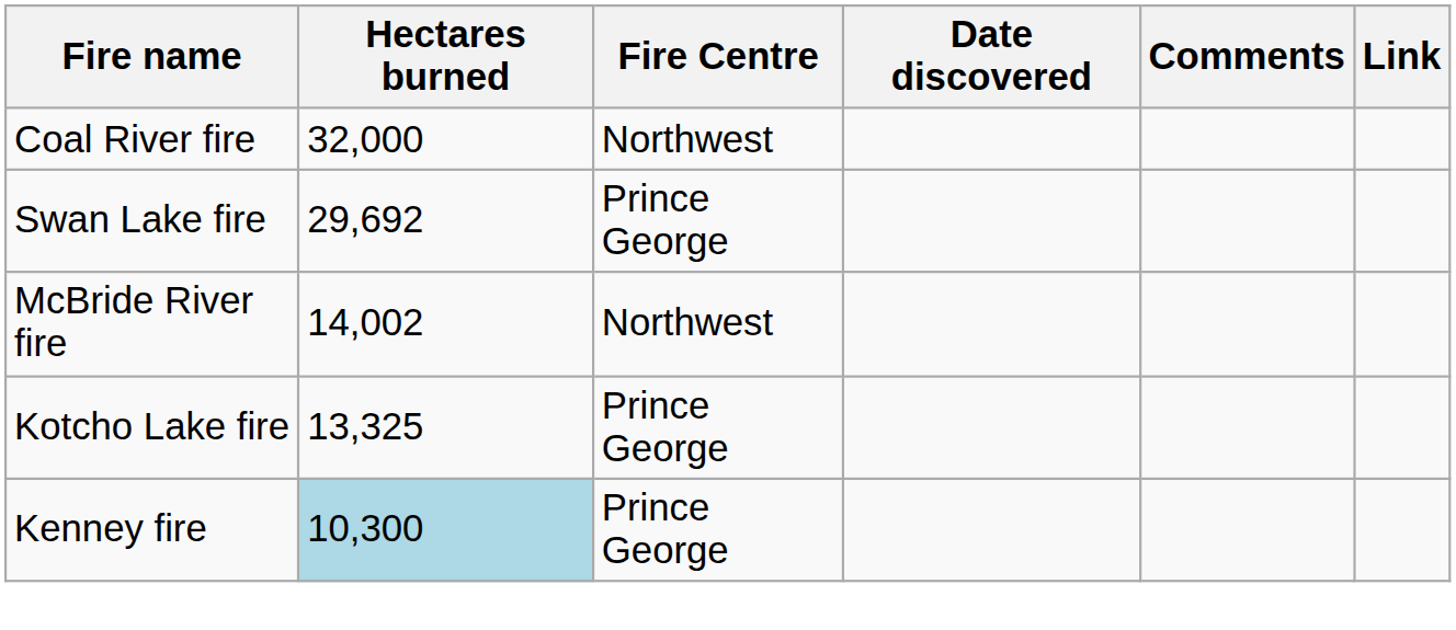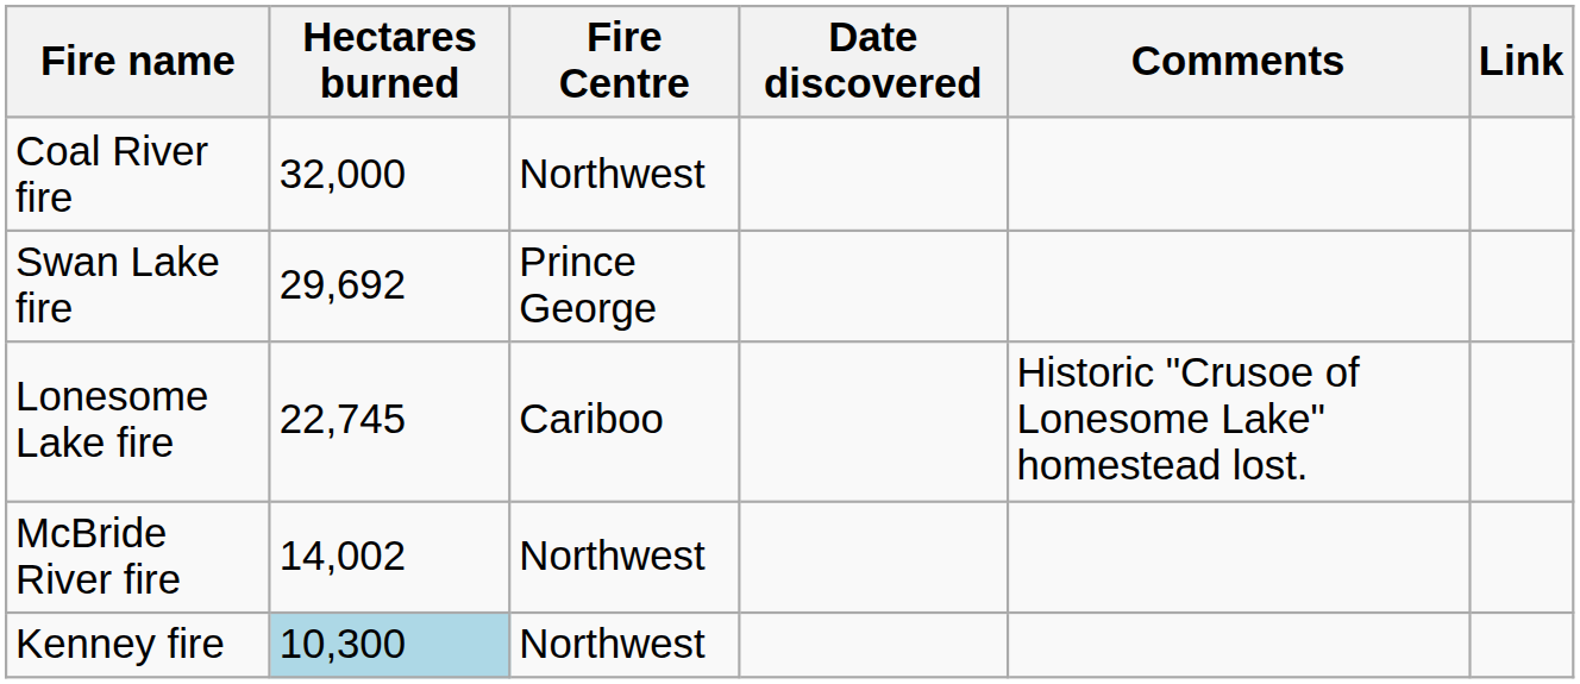 <table class="wikitable sortable">
 <tr>
 <th>Fire name</th>
 <th>Hectares burned</th>
 <th>Fire Centre</th>
 <th>Date discovered</th>
 <th>Comments</th>
 <th>Link</th>
 </tr>
 <tr>
 <td>Coal River fire</td>
 <td>32,000</td>
 <td>Northwest</td>
 <td></td>
 <td></td>
 <td></td>
 </tr>
 <tr>
 <td>Swan Lake fire</td>
 <td>29,692</td>
 <td>Prince George</td>
 <td></td>
 <td></td>
 <td></td>
 </tr>
 <tr>
+<td>Lonesome Lake fire</td>
+<td>22,745</td>
+<td>Cariboo</td>
+<td></td>
+<td>Historic "Crusoe of Lonesome Lake" homestead lost.</td>
+<td></td>
+</tr>
+<tr>
 <td>McBride River fire</td>
 <td>14,002</td>
 <td>Northwest</td>
 <td></td>
 <td></td>
 <td></td>
 </tr>
 <tr>
-<td>Kotcho Lake fire</td>
-<td>13,325</td>
-<td>Prince George</td>
-<td></td>
-<td></td>
-<td></td>
-</tr>
-<tr>
 <td>Kenney fire</td>
 <td style="background: lightblue;">10,300</td>
-<td>Prince George</td>
+<td>Northwest</td>
 <td></td>
 <td></td>
 <td></td>
 </tr>
 </table>
